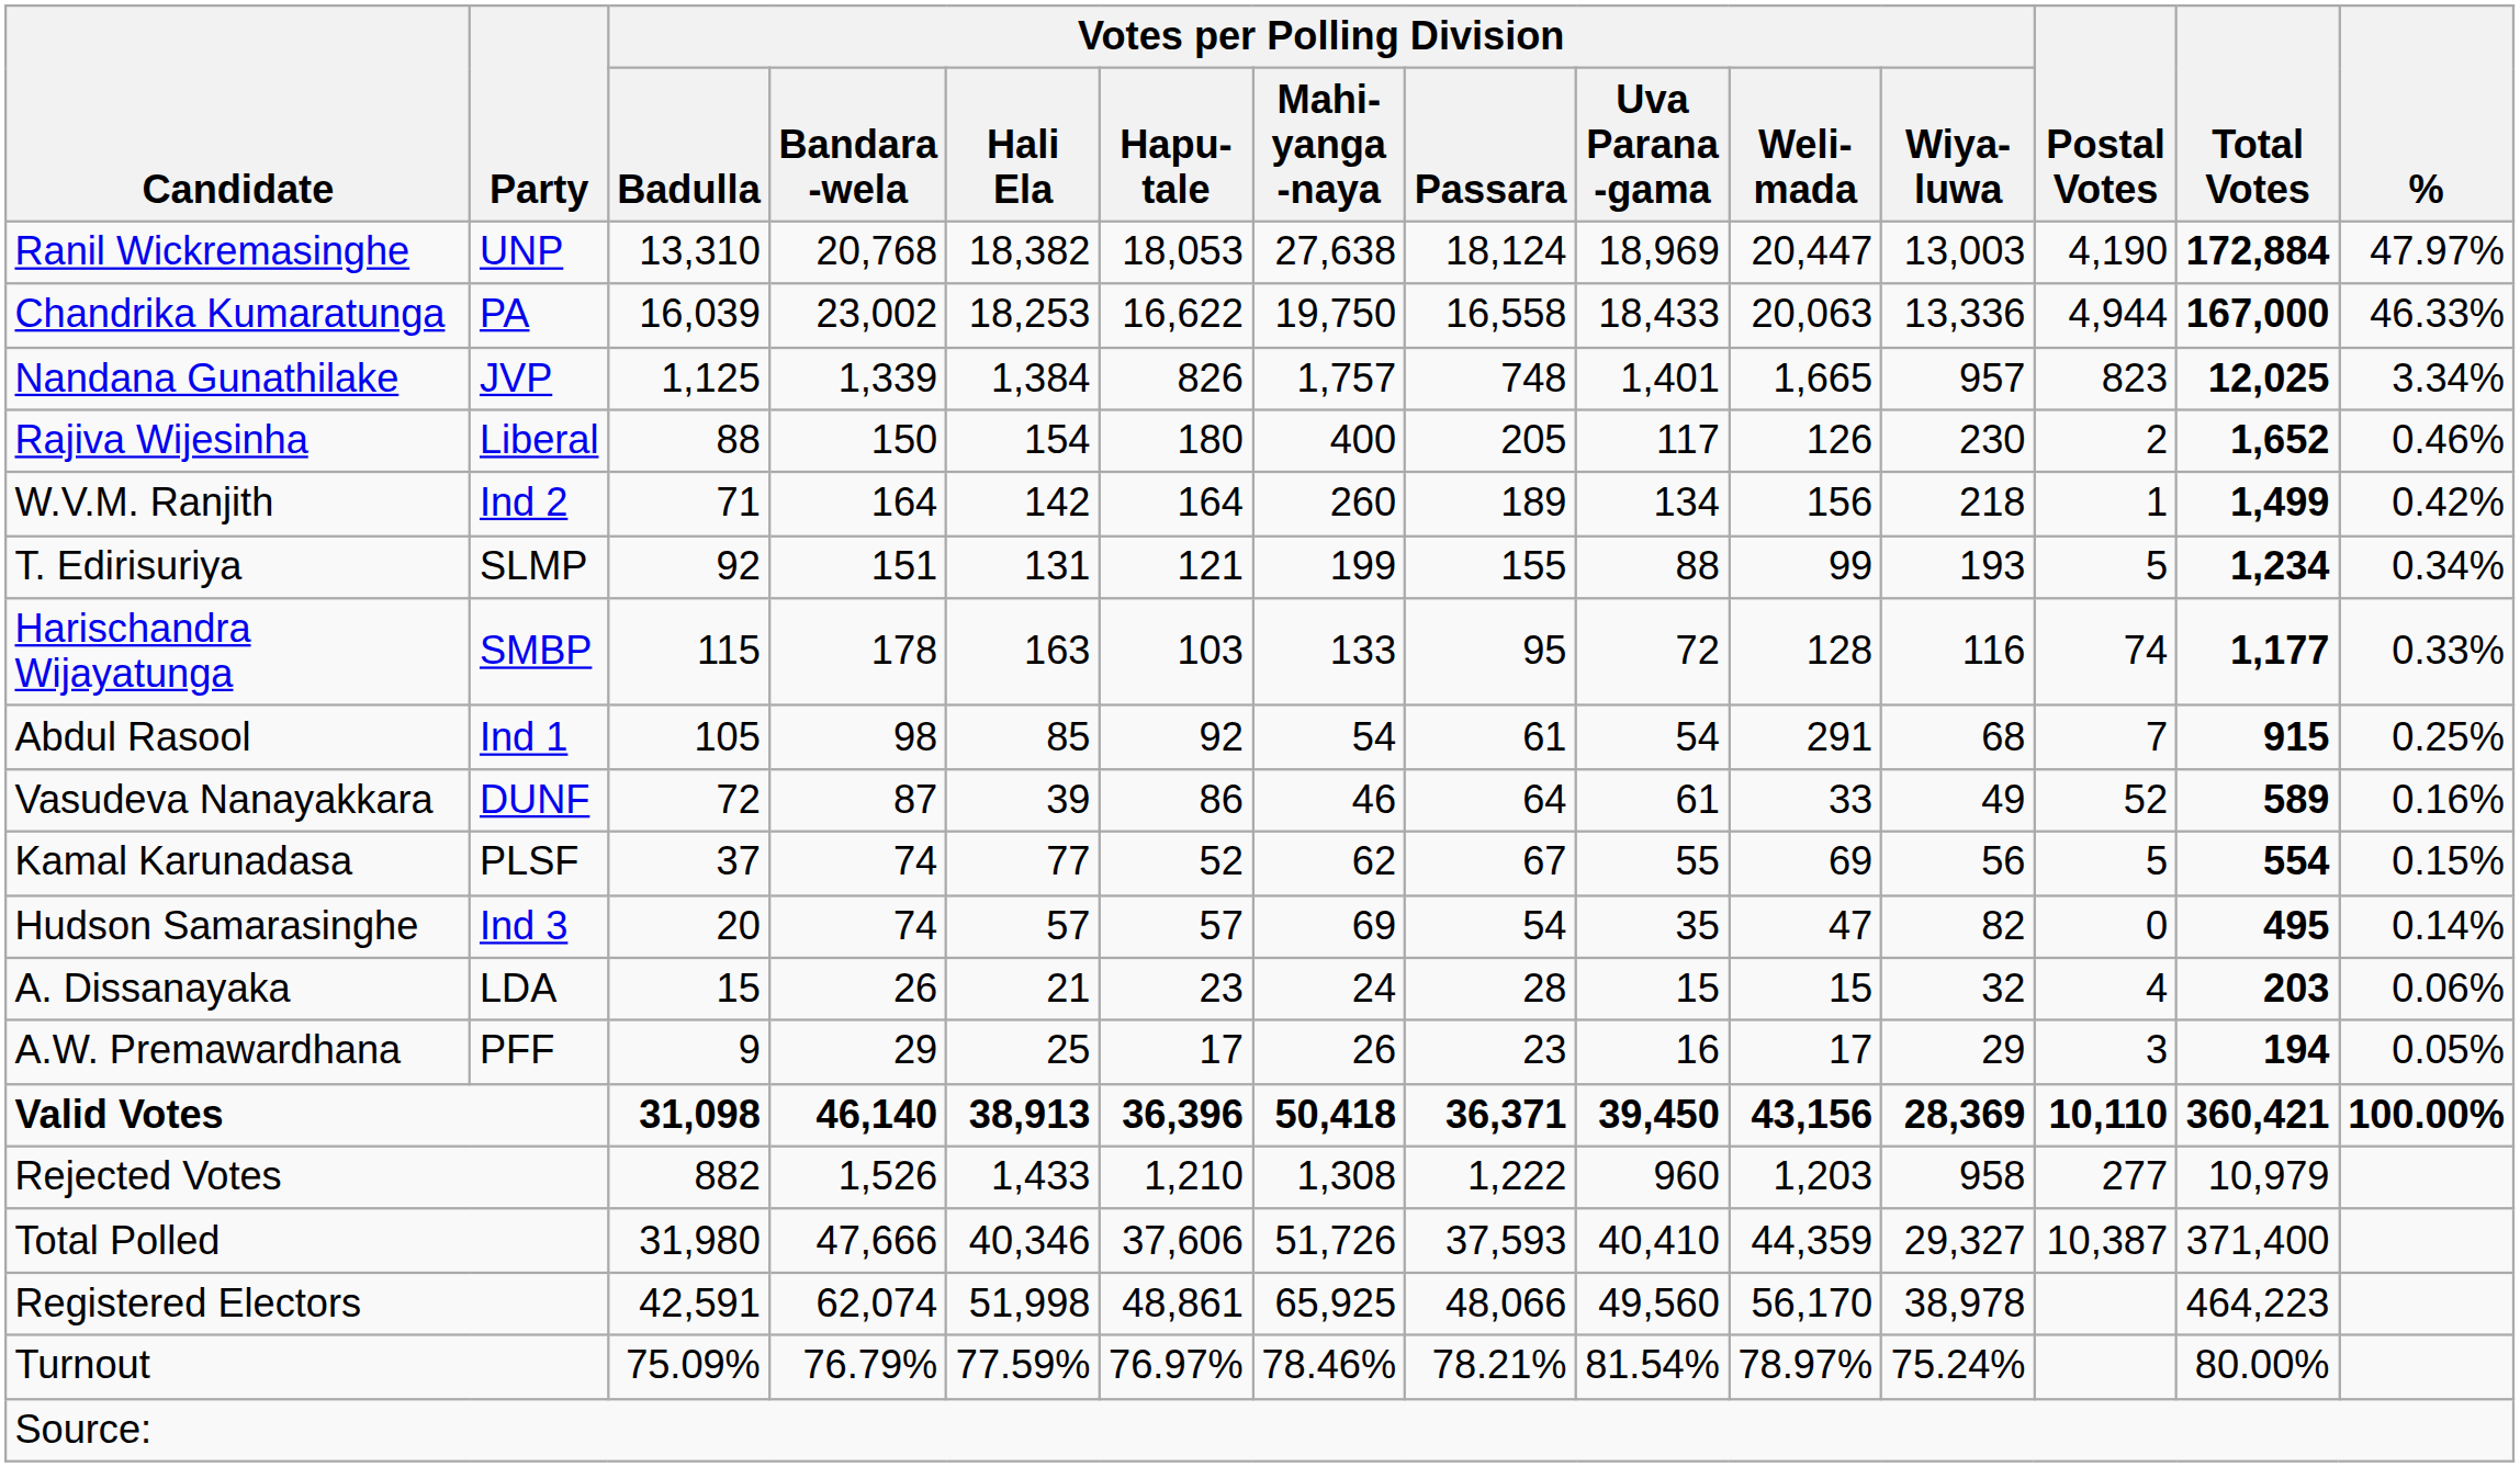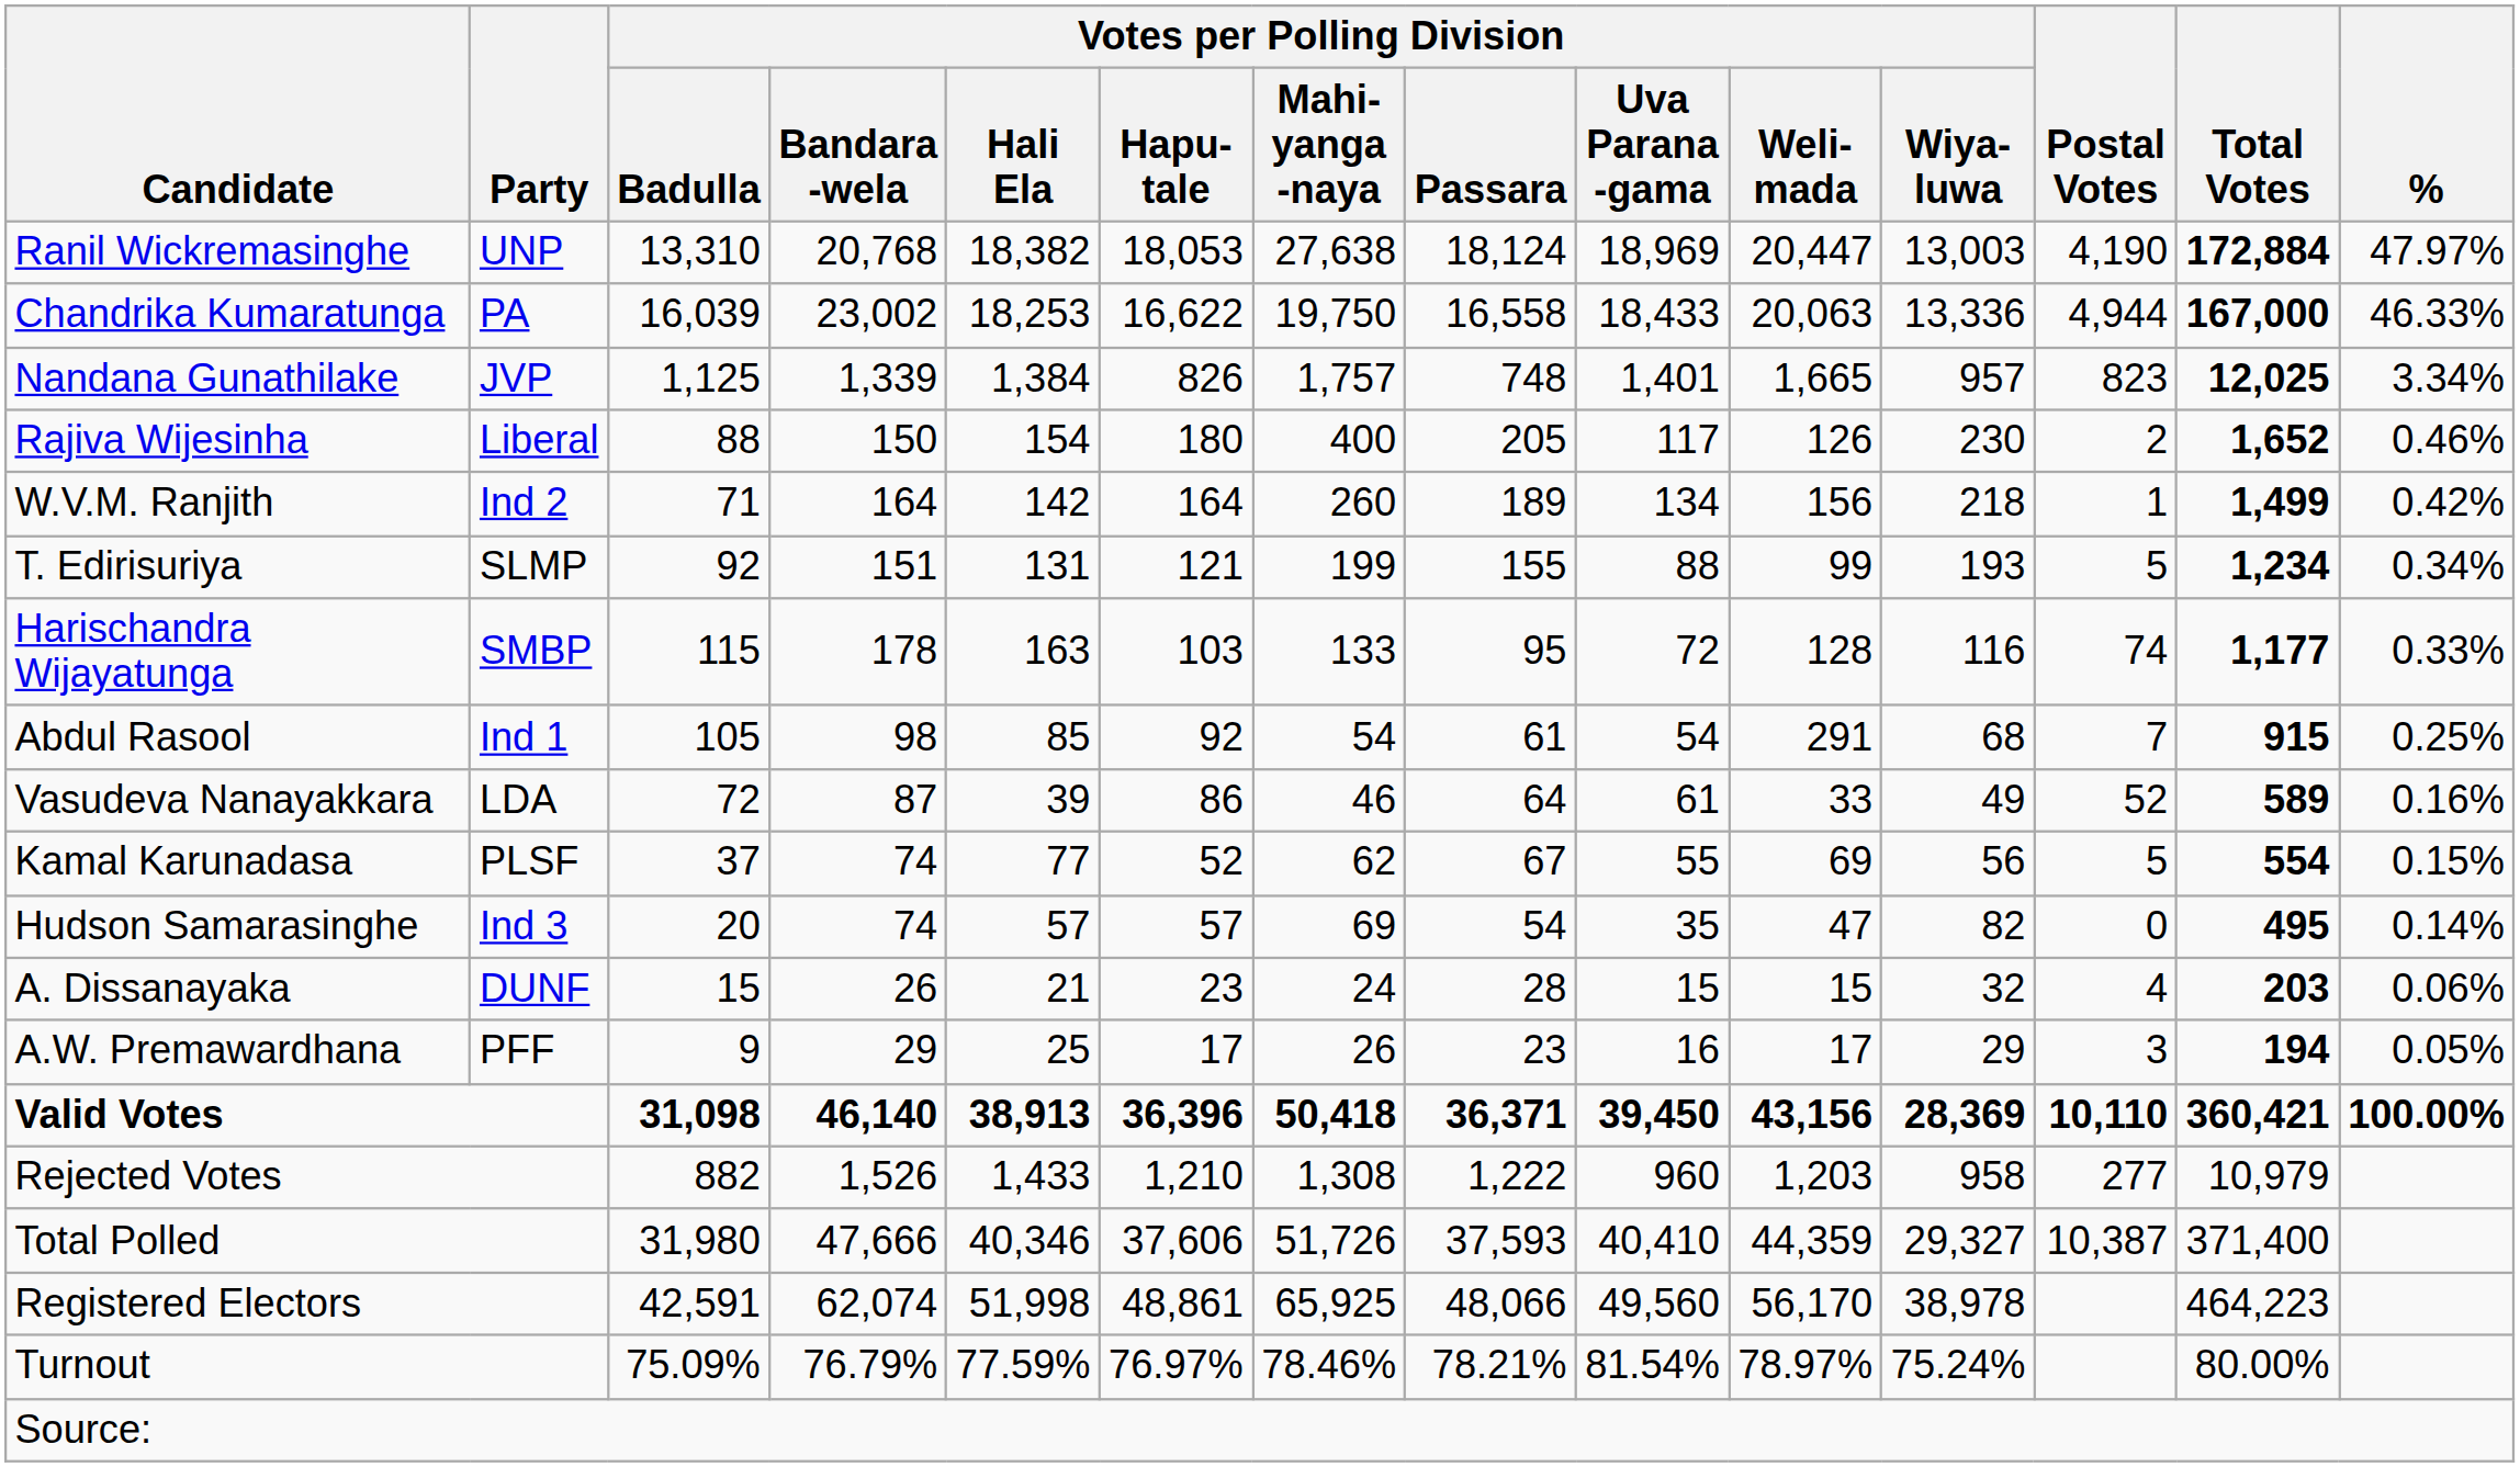 <table class="wikitable" border="1" style="text-align:right;">
 <tr>
 <th align=left valign=bottom rowspan=2 width="180">Candidate</th>
 <th align=left valign=bottom rowspan=2 width="40">Party</th>
 <th colspan=9>Votes per Polling Division</th>
 <th align=center valign=bottom rowspan=2 width="50">Postal<br>Votes</th>
 <th align=center valign=bottom rowspan=2 width="50">Total Votes</th>
 <th align=center valign=bottom rowspan=2 width="50">%</th>
 </tr>
 <tr>
 <th align=center valign=bottom width="50">Badulla</th>
 <th align=center valign=bottom width="50">Bandara<br>-wela</th>
 <th align=center valign=bottom width="50">Hali<br>Ela</th>
 <th !align=center valign=bottom width="50">Hapu-<br>tale</th>
 <th align=center valign=bottom width="50">Mahi-<br>yanga<br>-naya</th>
 <th align=center valign=bottom width="50">Passara</th>
 <th align=center valign=bottom width="50">Uva<br>Parana<br>-gama</th>
 <th align=center valign=bottom width="50">Weli-<br>mada</th>
 <th align=center valign=bottom width="50">Wiya-<br>luwa</th>
 </tr>
 <tr>
 <td align=left><a href='#'>Ranil Wickremasinghe</a></td>
 <td align=left><a href='#'>UNP</a></td>
 <td>13,310</td>
 <td>20,768</td>
 <td>18,382</td>
 <td>18,053</td>
 <td>27,638</td>
 <td>18,124</td>
 <td>18,969</td>
 <td>20,447</td>
 <td>13,003</td>
 <td>4,190</td>
 <td><strong>172,884</strong></td>
 <td>47.97%</td>
 </tr>
 <tr>
 <td align=left><a href='#'>Chandrika Kumaratunga</a></td>
 <td align=left><a href='#'>PA</a></td>
 <td>16,039</td>
 <td>23,002</td>
 <td>18,253</td>
 <td>16,622</td>
 <td>19,750</td>
 <td>16,558</td>
 <td>18,433</td>
 <td>20,063</td>
 <td>13,336</td>
 <td>4,944</td>
 <td><strong>167,000</strong></td>
 <td>46.33%</td>
 </tr>
 <tr>
 <td align=left><a href='#'>Nandana Gunathilake</a></td>
 <td align=left><a href='#'>JVP</a></td>
 <td>1,125</td>
 <td>1,339</td>
 <td>1,384</td>
 <td>826</td>
 <td>1,757</td>
 <td>748</td>
 <td>1,401</td>
 <td>1,665</td>
 <td>957</td>
 <td>823</td>
 <td><strong>12,025</strong></td>
 <td>3.34%</td>
 </tr>
 <tr>
 <td align=left><a href='#'>Rajiva Wijesinha</a></td>
 <td align=left><a href='#'>Liberal</a></td>
 <td>88</td>
 <td>150</td>
 <td>154</td>
 <td>180</td>
 <td>400</td>
 <td>205</td>
 <td>117</td>
 <td>126</td>
 <td>230</td>
 <td>2</td>
 <td><strong>1,652</strong></td>
 <td>0.46%</td>
 </tr>
 <tr>
 <td align=left>W.V.M. Ranjith</td>
 <td align=left><a href='#'>Ind 2</a></td>
 <td>71</td>
 <td>164</td>
 <td>142</td>
 <td>164</td>
 <td>260</td>
 <td>189</td>
 <td>134</td>
 <td>156</td>
 <td>218</td>
 <td>1</td>
 <td><strong>1,499</strong></td>
 <td>0.42%</td>
 </tr>
 <tr>
 <td align=left>T. Edirisuriya</td>
 <td align=left>SLMP</td>
 <td>92</td>
 <td>151</td>
 <td>131</td>
 <td>121</td>
 <td>199</td>
 <td>155</td>
 <td>88</td>
 <td>99</td>
 <td>193</td>
 <td>5</td>
 <td><strong>1,234</strong></td>
 <td>0.34%</td>
 </tr>
 <tr>
 <td align=left><a href='#'>Harischandra Wijayatunga</a></td>
 <td align=left><a href='#'>SMBP</a></td>
 <td>115</td>
 <td>178</td>
 <td>163</td>
 <td>103</td>
 <td>133</td>
 <td>95</td>
 <td>72</td>
 <td>128</td>
 <td>116</td>
 <td>74</td>
 <td><strong>1,177</strong></td>
 <td>0.33%</td>
 </tr>
 <tr>
 <td align=left>Abdul Rasool</td>
 <td align=left><a href='#'>Ind 1</a></td>
 <td>105</td>
 <td>98</td>
 <td>85</td>
 <td>92</td>
 <td>54</td>
 <td>61</td>
 <td>54</td>
 <td>291</td>
 <td>68</td>
 <td>7</td>
 <td><strong>915</strong></td>
 <td>0.25%</td>
 </tr>
 <tr>
 <td align=left>Vasudeva Nanayakkara</td>
-<td align=left><a href='#'>DUNF</a></td>
+<td align=left>LDA</td>
 <td>72</td>
 <td>87</td>
 <td>39</td>
 <td>86</td>
 <td>46</td>
 <td>64</td>
 <td>61</td>
 <td>33</td>
 <td>49</td>
 <td>52</td>
 <td><strong>589</strong></td>
 <td>0.16%</td>
 </tr>
 <tr>
 <td align=left>Kamal Karunadasa</td>
 <td align=left>PLSF</td>
 <td>37</td>
 <td>74</td>
 <td>77</td>
 <td>52</td>
 <td>62</td>
 <td>67</td>
 <td>55</td>
 <td>69</td>
 <td>56</td>
 <td>5</td>
 <td><strong>554</strong></td>
 <td>0.15%</td>
 </tr>
 <tr>
 <td align=left>Hudson Samarasinghe</td>
 <td align=left><a href='#'>Ind 3</a></td>
 <td>20</td>
 <td>74</td>
 <td>57</td>
 <td>57</td>
 <td>69</td>
 <td>54</td>
 <td>35</td>
 <td>47</td>
 <td>82</td>
 <td>0</td>
 <td><strong>495</strong></td>
 <td>0.14%</td>
 </tr>
 <tr>
 <td align=left>A. Dissanayaka</td>
-<td align=left>LDA</td>
+<td align=left><a href='#'>DUNF</a></td>
 <td>15</td>
 <td>26</td>
 <td>21</td>
 <td>23</td>
 <td>24</td>
 <td>28</td>
 <td>15</td>
 <td>15</td>
 <td>32</td>
 <td>4</td>
 <td><strong>203</strong></td>
 <td>0.06%</td>
 </tr>
 <tr>
 <td align=left>A.W. Premawardhana</td>
 <td align=left>PFF</td>
 <td>9</td>
 <td>29</td>
 <td>25</td>
 <td>17</td>
 <td>26</td>
 <td>23</td>
 <td>16</td>
 <td>17</td>
 <td>29</td>
 <td>3</td>
 <td><strong>194</strong></td>
 <td>0.05%</td>
 </tr>
 <tr>
 <td align=left colspan=2><strong>Valid Votes</strong></td>
 <td><strong>31,098</strong></td>
 <td><strong>46,140</strong></td>
 <td><strong>38,913</strong></td>
 <td><strong>36,396</strong></td>
 <td><strong>50,418</strong></td>
 <td><strong>36,371</strong></td>
 <td><strong>39,450</strong></td>
 <td><strong>43,156</strong></td>
 <td><strong>28,369</strong></td>
 <td><strong>10,110</strong></td>
 <td><strong>360,421</strong></td>
 <td><strong>100.00%</strong></td>
 </tr>
 <tr>
 <td align=left colspan=2>Rejected Votes</td>
 <td>882</td>
 <td>1,526</td>
 <td>1,433</td>
 <td>1,210</td>
 <td>1,308</td>
 <td>1,222</td>
 <td>960</td>
 <td>1,203</td>
 <td>958</td>
 <td>277</td>
 <td>10,979</td>
 <td></td>
 </tr>
 <tr>
 <td align=left colspan=2>Total Polled</td>
 <td>31,980</td>
 <td>47,666</td>
 <td>40,346</td>
 <td>37,606</td>
 <td>51,726</td>
 <td>37,593</td>
 <td>40,410</td>
 <td>44,359</td>
 <td>29,327</td>
 <td>10,387</td>
 <td>371,400</td>
 <td></td>
 </tr>
 <tr>
 <td align=left colspan=2>Registered Electors</td>
 <td>42,591</td>
 <td>62,074</td>
 <td>51,998</td>
 <td>48,861</td>
 <td>65,925</td>
 <td>48,066</td>
 <td>49,560</td>
 <td>56,170</td>
 <td>38,978</td>
 <td></td>
 <td>464,223</td>
 <td></td>
 </tr>
 <tr>
 <td align=left colspan=2>Turnout</td>
 <td>75.09%</td>
 <td>76.79%</td>
 <td>77.59%</td>
 <td>76.97%</td>
 <td>78.46%</td>
 <td>78.21%</td>
 <td>81.54%</td>
 <td>78.97%</td>
 <td>75.24%</td>
 <td></td>
 <td>80.00%</td>
 <td></td>
 </tr>
 <tr>
 <td align=left colspan=14>Source:</td>
 </tr>
 </table>
